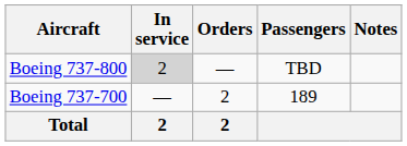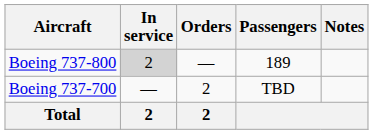 <table class="wikitable" style="margin:0.5em auto; text-align:center">
 <tr>
 <th>Aircraft</th>
 <th>In <br> service</th>
 <th>Orders</th>
 <th>Passengers</th>
 <th>Notes</th>
 </tr>
 <tr>
 <td><a href='#'>Boeing 737-800</a></td>
 <td style="background: lightgrey;">2</td>
 <td>—</td>
-<td>TBD</td>
+<td>189</td>
 <td></td>
 </tr>
 <tr>
 <td><a href='#'>Boeing 737-700</a></td>
 <td>—</td>
 <td>2</td>
-<td>189</td>
+<td>TBD</td>
 <td></td>
 </tr>
 <tr>
 <th>Total</th>
 <th>2</th>
 <th>2</th>
 <th colspan=2></th>
 </tr>
 </table>
